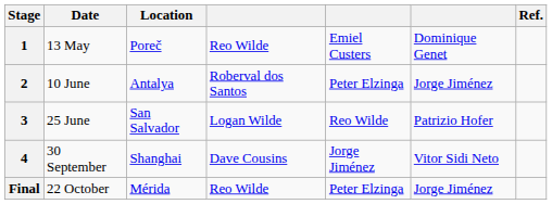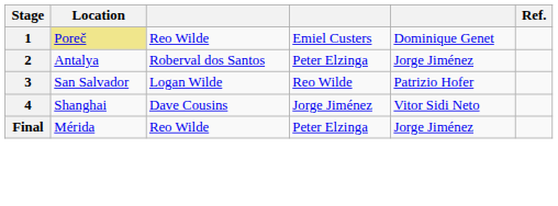 <table class="wikitable" style="width:100%">
 <tr>
 <th>Stage</th>
-<th>Date</th>
 <th>Location</th>
 <th></th>
 <th></th>
 <th></th>
 <th>Ref.</th>
 </tr>
 <tr>
 <th>1</th>
-<td>13 May</td>
-<td> <a href='#'>Poreč</a></td>
+<td style="background: khaki;"> <a href='#'>Poreč</a></td>
 <td> <a href='#'>Reo Wilde</a></td>
 <td> <a href='#'>Emiel Custers</a></td>
 <td> <a href='#'>Dominique Genet</a></td>
 <td></td>
 </tr>
 <tr>
 <th>2</th>
-<td>10 June</td>
 <td> <a href='#'>Antalya</a></td>
 <td> <a href='#'>Roberval dos Santos</a></td>
 <td> <a href='#'>Peter Elzinga</a></td>
 <td> <a href='#'>Jorge Jiménez</a></td>
 <td></td>
 </tr>
 <tr>
 <th>3</th>
-<td>25 June</td>
 <td> <a href='#'>San Salvador</a></td>
 <td> <a href='#'>Logan Wilde</a></td>
 <td> <a href='#'>Reo Wilde</a></td>
 <td> <a href='#'>Patrizio Hofer</a></td>
 <td></td>
 </tr>
 <tr>
 <th>4</th>
-<td>30 September</td>
 <td> <a href='#'>Shanghai</a></td>
 <td> <a href='#'>Dave Cousins</a></td>
 <td> <a href='#'>Jorge Jiménez</a></td>
 <td> <a href='#'>Vitor Sidi Neto</a></td>
 <td></td>
 </tr>
 <tr>
 <th>Final</th>
-<td>22 October</td>
 <td> <a href='#'>Mérida</a></td>
 <td> <a href='#'>Reo Wilde</a></td>
 <td> <a href='#'>Peter Elzinga</a></td>
 <td> <a href='#'>Jorge Jiménez</a></td>
 <td></td>
 </tr>
 </table>
